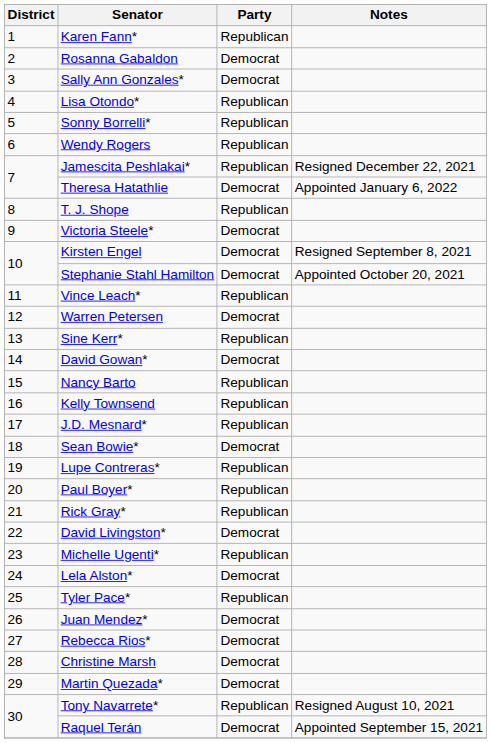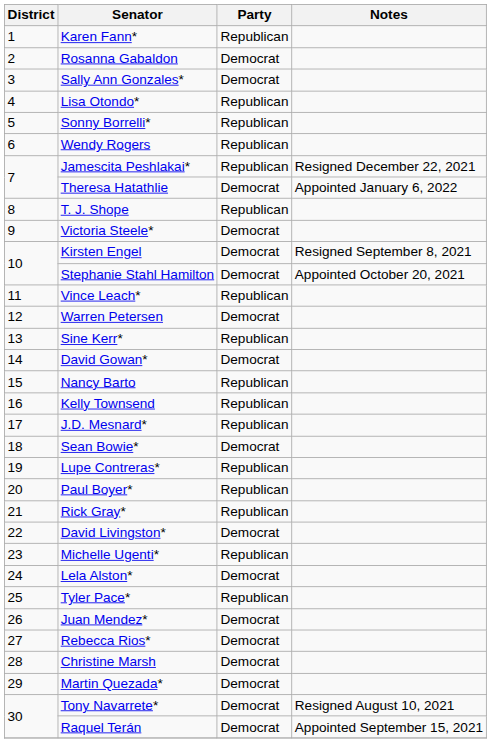 <table class=wikitable>
 <tr>
 <th>District</th>
 <th>Senator</th>
 <th>Party</th>
 <th>Notes</th>
 </tr>
 <tr>
 <td>1</td>
 <td><a href='#'>Karen Fann</a>*</td>
 <td>Republican</td>
 <td></td>
 </tr>
 <tr>
 <td>2</td>
 <td><a href='#'>Rosanna Gabaldon</a></td>
 <td>Democrat</td>
 <td></td>
 </tr>
 <tr>
 <td>3</td>
 <td><a href='#'>Sally Ann Gonzales</a>*</td>
 <td>Democrat</td>
 <td></td>
 </tr>
 <tr>
 <td>4</td>
 <td><a href='#'>Lisa Otondo</a>*</td>
 <td>Republican</td>
 <td></td>
 </tr>
 <tr>
 <td>5</td>
 <td><a href='#'>Sonny Borrelli</a>*</td>
 <td>Republican</td>
 <td></td>
 </tr>
 <tr>
 <td>6</td>
 <td><a href='#'>Wendy Rogers</a></td>
 <td>Republican</td>
 <td></td>
 </tr>
 <tr>
 <td rowspan="2">7</td>
 <td><a href='#'>Jamescita Peshlakai</a>*</td>
 <td>Republican</td>
 <td>Resigned December 22, 2021</td>
 </tr>
 <tr>
 <td><a href='#'>Theresa Hatathlie</a></td>
 <td>Democrat</td>
 <td>Appointed January 6, 2022</td>
 </tr>
 <tr>
 <td>8</td>
 <td><a href='#'>T. J. Shope</a></td>
 <td>Republican</td>
 <td></td>
 </tr>
 <tr>
 <td>9</td>
 <td><a href='#'>Victoria Steele</a>*</td>
 <td>Democrat</td>
 <td></td>
 </tr>
 <tr>
 <td rowspan="2">10</td>
 <td><a href='#'>Kirsten Engel</a></td>
 <td>Democrat</td>
 <td>Resigned September 8, 2021</td>
 </tr>
 <tr>
 <td><a href='#'>Stephanie Stahl Hamilton</a></td>
 <td>Democrat</td>
 <td>Appointed October 20, 2021</td>
 </tr>
 <tr>
 <td>11</td>
 <td><a href='#'>Vince Leach</a>*</td>
 <td>Republican</td>
 <td></td>
 </tr>
 <tr>
 <td>12</td>
 <td><a href='#'>Warren Petersen</a></td>
 <td>Democrat</td>
 <td></td>
 </tr>
 <tr>
 <td>13</td>
 <td><a href='#'>Sine Kerr</a>*</td>
 <td>Republican</td>
 <td></td>
 </tr>
 <tr>
 <td>14</td>
 <td><a href='#'>David Gowan</a>*</td>
 <td>Democrat</td>
 <td></td>
 </tr>
 <tr>
 <td>15</td>
 <td><a href='#'>Nancy Barto</a></td>
 <td>Republican</td>
 <td></td>
 </tr>
 <tr>
 <td>16</td>
 <td><a href='#'>Kelly Townsend</a></td>
 <td>Republican</td>
 <td></td>
 </tr>
 <tr>
 <td>17</td>
 <td><a href='#'>J.D. Mesnard</a>*</td>
 <td>Republican</td>
 <td></td>
 </tr>
 <tr>
 <td>18</td>
 <td><a href='#'>Sean Bowie</a>*</td>
 <td>Democrat</td>
 <td></td>
 </tr>
 <tr>
 <td>19</td>
 <td><a href='#'>Lupe Contreras</a>*</td>
 <td>Republican</td>
 <td></td>
 </tr>
 <tr>
 <td>20</td>
 <td><a href='#'>Paul Boyer</a>*</td>
 <td>Republican</td>
 <td></td>
 </tr>
 <tr>
 <td>21</td>
 <td><a href='#'>Rick Gray</a>*</td>
 <td>Republican</td>
 <td></td>
 </tr>
 <tr>
 <td>22</td>
 <td><a href='#'>David Livingston</a>*</td>
 <td>Democrat</td>
 <td></td>
 </tr>
 <tr>
 <td>23</td>
 <td><a href='#'>Michelle Ugenti</a>*</td>
 <td>Republican</td>
 <td></td>
 </tr>
 <tr>
 <td>24</td>
 <td><a href='#'>Lela Alston</a>*</td>
 <td>Democrat</td>
 <td></td>
 </tr>
 <tr>
 <td>25</td>
 <td><a href='#'>Tyler Pace</a>*</td>
 <td>Republican</td>
 <td></td>
 </tr>
 <tr>
 <td>26</td>
 <td><a href='#'>Juan Mendez</a>*</td>
 <td>Democrat</td>
 <td></td>
 </tr>
 <tr>
 <td>27</td>
 <td><a href='#'>Rebecca Rios</a>*</td>
 <td>Democrat</td>
 <td></td>
 </tr>
 <tr>
 <td>28</td>
 <td><a href='#'>Christine Marsh</a></td>
 <td>Democrat</td>
 <td></td>
 </tr>
 <tr>
 <td>29</td>
 <td><a href='#'>Martin Quezada</a>*</td>
 <td>Democrat</td>
 <td></td>
 </tr>
 <tr>
 <td rowspan="2">30</td>
 <td><a href='#'>Tony Navarrete</a>*</td>
-<td>Republican</td>
+<td>Democrat</td>
 <td>Resigned August 10, 2021</td>
 </tr>
 <tr>
 <td><a href='#'>Raquel Terán</a></td>
 <td>Democrat</td>
 <td>Appointed September 15, 2021</td>
 </tr>
 <tr>
 </tr>
 </table>
